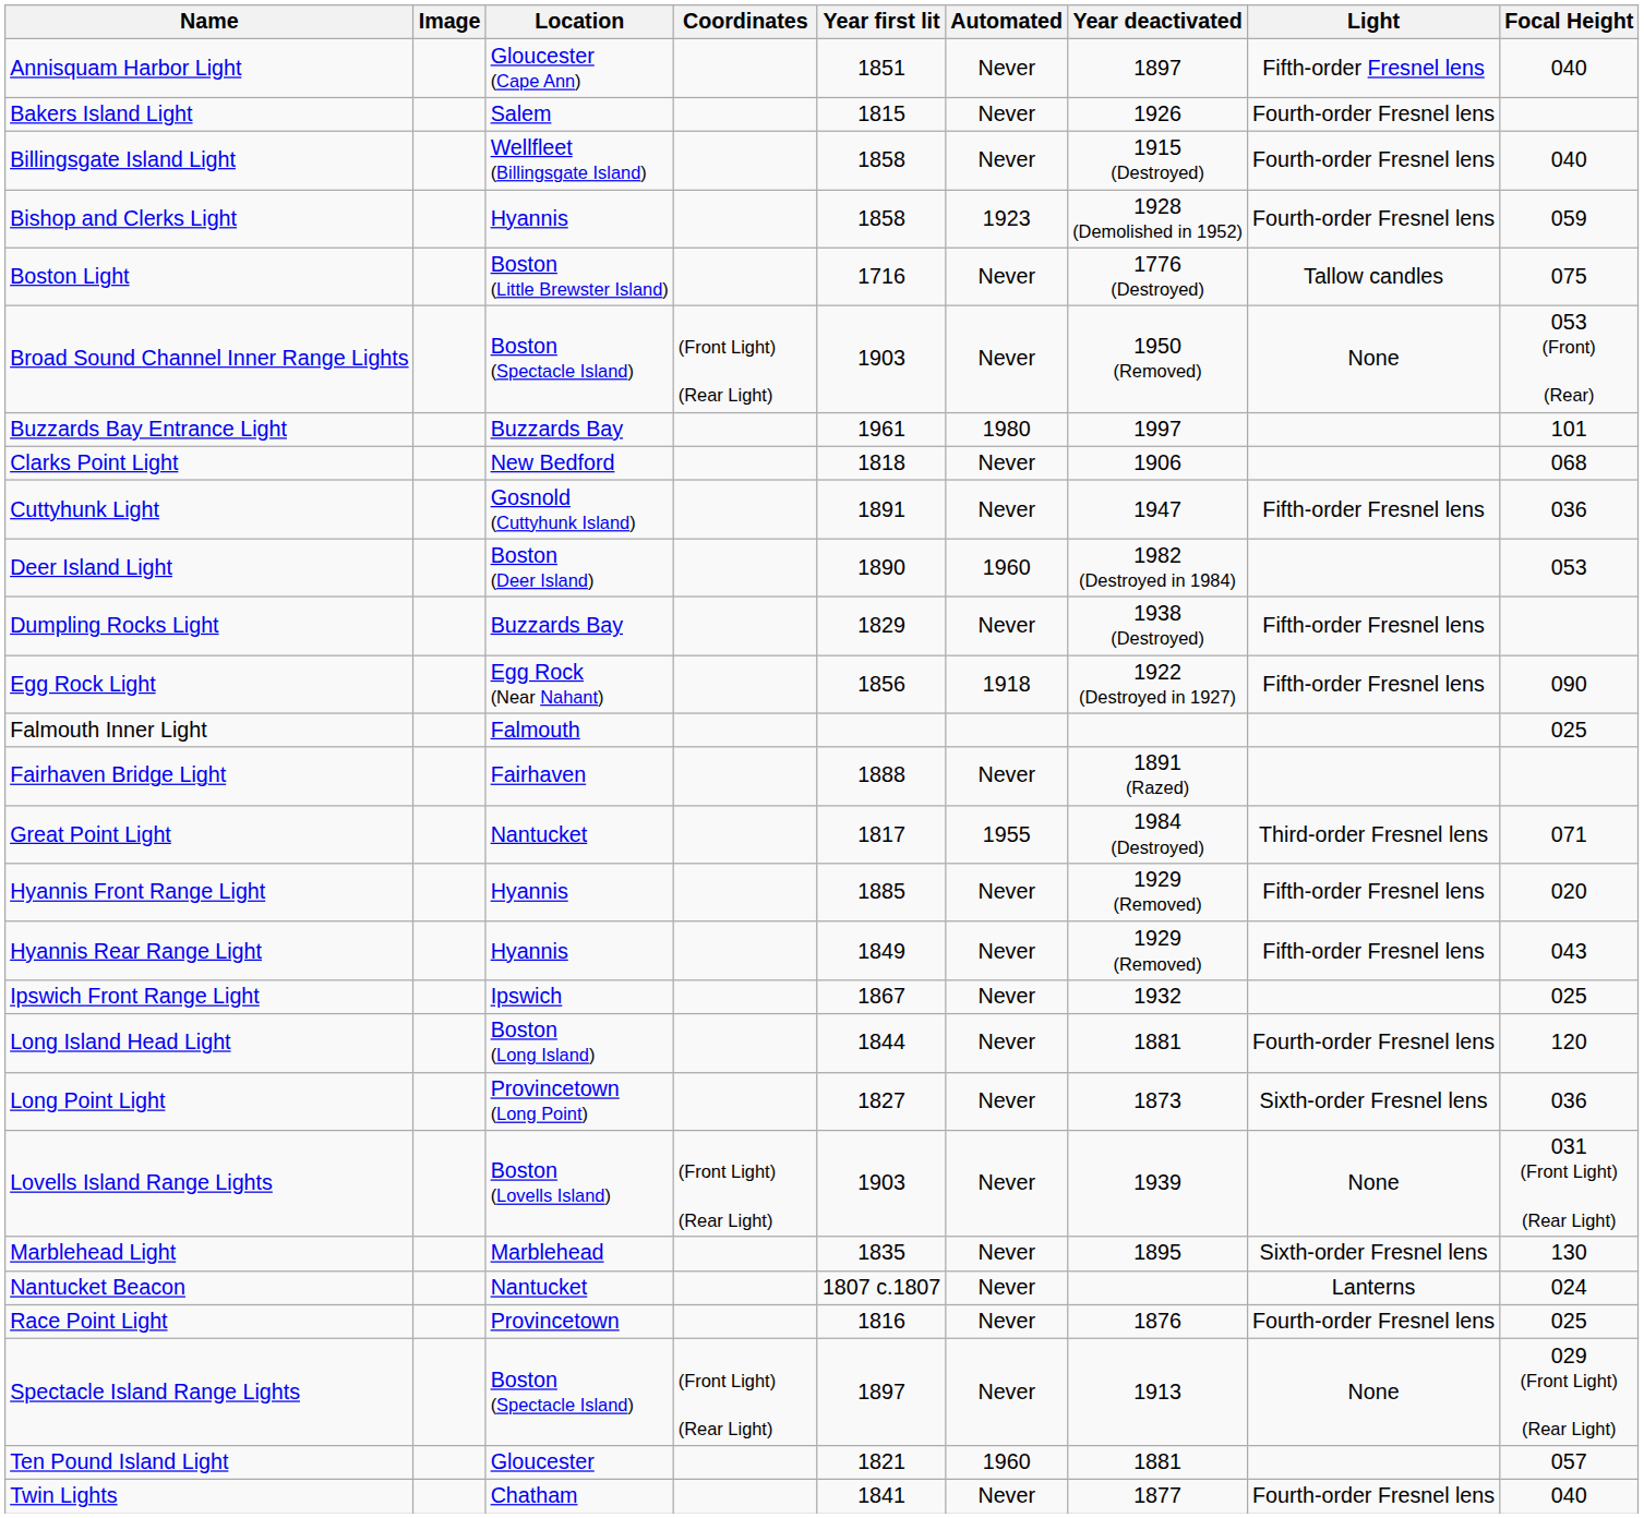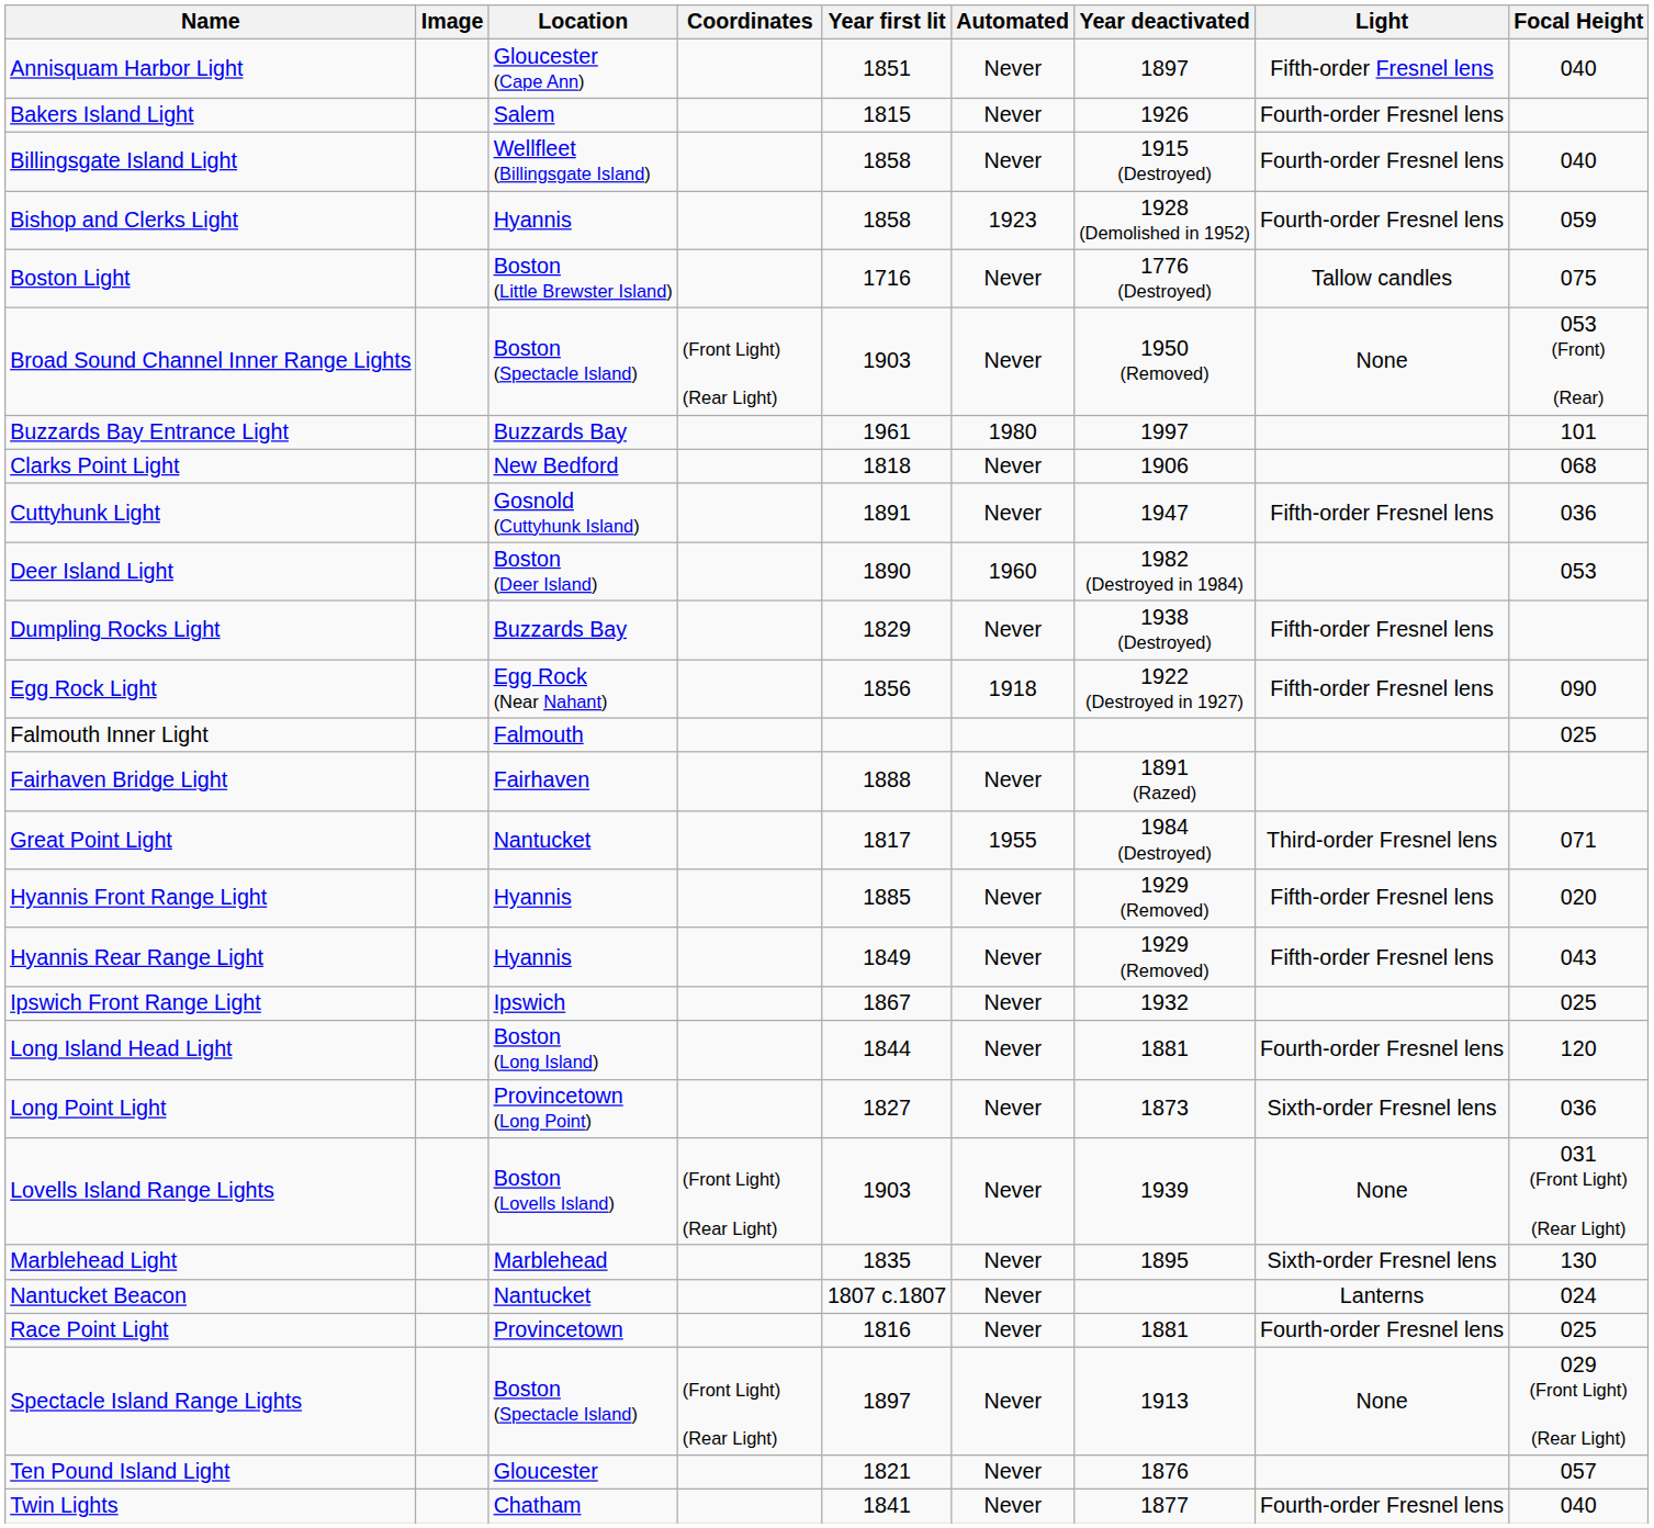 <table class="wikitable sortable">
 <tr>
 <th>Name</th>
 <th scope="col" class="unsortable">Image</th>
 <th>Location</th>
 <th width="100">Coordinates</th>
 <th>Year first lit</th>
 <th>Automated</th>
 <th>Year deactivated</th>
 <th>Light</th>
 <th>Focal Height</th>
 </tr>
 <tr>
 <td><a href='#'>Annisquam Harbor Light</a></td>
 <td></td>
 <td><a href='#'>Gloucester</a><br><small>(<a href='#'>Cape Ann</a>)</small></td>
 <td></td>
 <td style="text-align: center;">1851</td>
 <td style="text-align: center;">Never</td>
 <td style="text-align: center;">1897<br> </td>
 <td style="text-align: center;">Fifth-order <a href='#'>Fresnel lens</a></td>
 <td style="text-align: center;"><span>040</span> </td>
 </tr>
 <tr>
 <td><a href='#'>Bakers Island Light</a></td>
 <td></td>
 <td><a href='#'>Salem</a></td>
 <td></td>
 <td style="text-align: center;">1815</td>
 <td style="text-align: center;">Never</td>
 <td style="text-align: center;">1926<br></td>
 <td style="text-align: center;">Fourth-order Fresnel lens</td>
 <td></td>
 </tr>
 <tr>
 <td><a href='#'>Billingsgate Island Light</a></td>
 <td></td>
 <td><a href='#'>Wellfleet</a><br><small>(<a href='#'>Billingsgate Island</a>)</small></td>
 <td></td>
 <td style="text-align: center;">1858</td>
 <td style="text-align: center;">Never</td>
 <td style="text-align: center;">1915<br><small>(Destroyed)</small></td>
 <td style="text-align: center;">Fourth-order Fresnel lens</td>
 <td style="text-align: center;"><span>040</span> </td>
 </tr>
 <tr>
 <td><a href='#'>Bishop and Clerks Light</a></td>
 <td></td>
 <td><a href='#'>Hyannis</a></td>
 <td></td>
 <td style="text-align: center;">1858</td>
 <td style="text-align: center;">1923</td>
 <td style="text-align: center;">1928<br><small>(Demolished in 1952)</small></td>
 <td style="text-align: center;">Fourth-order Fresnel lens</td>
 <td style="text-align: center;"><span>059</span> </td>
 </tr>
 <tr>
 <td><a href='#'>Boston Light</a></td>
 <td></td>
 <td><a href='#'>Boston</a><br><small>(<a href='#'>Little Brewster Island</a>)</small></td>
 <td></td>
 <td style="text-align: center;">1716</td>
 <td style="text-align: center;">Never</td>
 <td style="text-align: center;">1776<br><small>(Destroyed)</small></td>
 <td style="text-align: center;">Tallow candles</td>
 <td style="text-align: center;"><span>075</span> </td>
 </tr>
 <tr>
 <td><a href='#'>Broad Sound Channel Inner Range Lights</a></td>
 <td></td>
 <td><a href='#'>Boston</a><br><small>(<a href='#'>Spectacle Island</a>)</small></td>
 <td><br><small>(Front Light)</small><br><br><small>(Rear Light)</small></td>
 <td style="text-align: center;">1903</td>
 <td style="text-align: center;">Never</td>
 <td style="text-align: center;">1950<br><small>(Removed)</small></td>
 <td style="text-align: center;">None</td>
 <td style="text-align: center;"><span>053</span> <br><small>(Front)</small><br><br><small>(Rear)</small></td>
 </tr>
 <tr>
 <td><a href='#'>Buzzards Bay Entrance Light</a></td>
 <td></td>
 <td><a href='#'>Buzzards Bay</a></td>
 <td></td>
 <td style="text-align: center;">1961</td>
 <td style="text-align: center;">1980</td>
 <td style="text-align: center;">1997<br></td>
 <td></td>
 <td style="text-align: center;"><span>101</span> </td>
 </tr>
 <tr>
 <td><a href='#'>Clarks Point Light</a></td>
 <td></td>
 <td><a href='#'>New Bedford</a></td>
 <td></td>
 <td style="text-align: center;">1818</td>
 <td style="text-align: center;">Never</td>
 <td style="text-align: center;">1906<br></td>
 <td></td>
 <td style="text-align: center;"><span>068</span> </td>
 </tr>
 <tr>
 <td><a href='#'>Cuttyhunk Light</a></td>
 <td></td>
 <td><a href='#'>Gosnold</a><br><small>(<a href='#'>Cuttyhunk Island</a>)</small></td>
 <td></td>
 <td style="text-align: center;">1891</td>
 <td style="text-align: center;">Never</td>
 <td style="text-align: center;">1947<br></td>
 <td style="text-align: center;">Fifth-order Fresnel lens</td>
 <td style="text-align: center;"><span>036</span> </td>
 </tr>
 <tr>
 <td><a href='#'>Deer Island Light</a></td>
 <td></td>
 <td><a href='#'>Boston</a><br><small>(<a href='#'>Deer Island</a>)</small></td>
 <td></td>
 <td style="text-align: center;">1890</td>
 <td style="text-align: center;">1960</td>
 <td style="text-align: center;">1982<br><small>(Destroyed in 1984)</small></td>
 <td></td>
 <td style="text-align: center;"><span>053</span> </td>
 </tr>
 <tr>
 <td><a href='#'>Dumpling Rocks Light</a></td>
 <td></td>
 <td><a href='#'>Buzzards Bay</a></td>
 <td></td>
 <td style="text-align: center;">1829</td>
 <td style="text-align: center;">Never</td>
 <td style="text-align: center;">1938<br><small>(Destroyed)</small></td>
 <td style="text-align: center;">Fifth-order Fresnel lens</td>
 <td></td>
 </tr>
 <tr>
 <td><a href='#'>Egg Rock Light</a></td>
 <td></td>
 <td><a href='#'>Egg Rock</a><br><small>(Near <a href='#'>Nahant</a>)</small></td>
 <td></td>
 <td style="text-align: center;">1856</td>
 <td style="text-align: center;">1918</td>
 <td style="text-align: center;">1922<br><small>(Destroyed in 1927)</small></td>
 <td style="text-align: center;">Fifth-order Fresnel lens</td>
 <td style="text-align: center;"><span>090</span> </td>
 </tr>
 <tr>
 <td>Falmouth Inner Light</td>
 <td></td>
 <td><a href='#'>Falmouth</a></td>
 <td></td>
 <td></td>
 <td></td>
 <td></td>
 <td></td>
 <td style="text-align: center;"><span>025</span> </td>
 </tr>
 <tr>
 <td><a href='#'>Fairhaven Bridge Light</a></td>
 <td></td>
 <td><a href='#'>Fairhaven</a></td>
 <td></td>
 <td style="text-align: center;">1888</td>
 <td style="text-align: center;">Never</td>
 <td style="text-align: center;">1891<br><small>(Razed)</small></td>
 <td></td>
 <td></td>
 </tr>
 <tr>
 <td><a href='#'>Great Point Light</a></td>
 <td></td>
 <td><a href='#'>Nantucket</a></td>
 <td></td>
 <td style="text-align: center;">1817</td>
 <td style="text-align: center;">1955</td>
 <td style="text-align: center;">1984<br><small>(Destroyed)</small></td>
 <td style="text-align: center;">Third-order Fresnel lens</td>
 <td style="text-align: center;"><span>071</span> </td>
 </tr>
 <tr>
 <td><a href='#'>Hyannis Front Range Light</a></td>
 <td></td>
 <td><a href='#'>Hyannis</a></td>
 <td></td>
 <td style="text-align: center;">1885</td>
 <td style="text-align: center;">Never</td>
 <td style="text-align: center;">1929<br><small>(Removed)</small></td>
 <td style="text-align: center;">Fifth-order Fresnel lens</td>
 <td style="text-align: center;"><span>020</span> </td>
 </tr>
 <tr>
 <td><a href='#'>Hyannis Rear Range Light</a></td>
 <td></td>
 <td><a href='#'>Hyannis</a></td>
 <td></td>
 <td style="text-align: center;">1849</td>
 <td style="text-align: center;">Never</td>
 <td style="text-align: center;">1929<br><small>(Removed)</small></td>
 <td style="text-align: center;">Fifth-order Fresnel lens</td>
 <td style="text-align: center;"><span>043</span> </td>
 </tr>
 <tr>
 <td><a href='#'>Ipswich Front Range Light</a></td>
 <td></td>
 <td><a href='#'>Ipswich</a></td>
 <td></td>
 <td style="text-align: center;">1867</td>
 <td style="text-align: center;">Never</td>
 <td style="text-align: center;">1932</td>
 <td></td>
 <td style="text-align: center;"><span>025</span> </td>
 </tr>
 <tr>
 <td><a href='#'>Long Island Head Light</a></td>
 <td></td>
 <td><a href='#'>Boston</a><br><small>(<a href='#'>Long Island</a>)</small></td>
 <td></td>
 <td style="text-align: center;">1844</td>
 <td style="text-align: center;">Never</td>
 <td style="text-align: center;">1881<br></td>
 <td style="text-align: center;">Fourth-order Fresnel lens</td>
 <td style="text-align: center;"><span>120</span> </td>
 </tr>
 <tr>
 <td><a href='#'>Long Point Light</a></td>
 <td></td>
 <td><a href='#'>Provincetown</a><br><small>(<a href='#'>Long Point</a>)</small></td>
 <td></td>
 <td style="text-align: center;">1827</td>
 <td style="text-align: center;">Never</td>
 <td style="text-align: center;">1873<br></td>
 <td style="text-align: center;">Sixth-order Fresnel lens</td>
 <td style="text-align: center;"><span>036</span> </td>
 </tr>
 <tr>
 <td><a href='#'>Lovells Island Range Lights</a></td>
 <td></td>
 <td><a href='#'>Boston</a><br><small>(<a href='#'>Lovells Island</a>)</small></td>
 <td><br><small>(Front Light)</small><br><br><small>(Rear Light)</small></td>
 <td style="text-align: center;">1903</td>
 <td style="text-align: center;">Never</td>
 <td style="text-align: center;">1939<br></td>
 <td style="text-align: center;">None</td>
 <td style="text-align: center;"><span>031</span> <br><small>(Front Light)</small><br><br><small>(Rear Light)</small></td>
 </tr>
 <tr>
 <td><a href='#'>Marblehead Light</a></td>
 <td></td>
 <td><a href='#'>Marblehead</a></td>
 <td></td>
 <td style="text-align: center;">1835</td>
 <td style="text-align: center;">Never</td>
 <td style="text-align: center;">1895<br></td>
 <td style="text-align: center;">Sixth-order Fresnel lens</td>
 <td style="text-align: center;"><span>130</span> </td>
 </tr>
 <tr>
 <td><a href='#'>Nantucket Beacon</a></td>
 <td></td>
 <td><a href='#'>Nantucket</a></td>
 <td></td>
 <td style="text-align: center;"><span>1807</span> c.1807</td>
 <td style="text-align: center;">Never</td>
 <td></td>
 <td style="text-align: center;">Lanterns</td>
 <td style="text-align: center;"><span>024</span> </td>
 </tr>
 <tr>
 <td><a href='#'>Race Point Light</a></td>
 <td></td>
 <td><a href='#'>Provincetown</a></td>
 <td></td>
 <td style="text-align: center;">1816</td>
 <td style="text-align: center;">Never</td>
-<td style="text-align: center;">1876<br></td>
+<td style="text-align: center;">1881<br></td>
 <td style="text-align: center;">Fourth-order Fresnel lens</td>
 <td style="text-align: center;"><span>025</span> </td>
 </tr>
 <tr>
 <td><a href='#'>Spectacle Island Range Lights</a></td>
 <td></td>
 <td><a href='#'>Boston</a><br><small>(<a href='#'>Spectacle Island</a>)</small></td>
 <td><br><small>(Front Light)</small><br> <br><small>(Rear Light)</small></td>
 <td style="text-align: center;">1897</td>
 <td style="text-align: center;">Never</td>
 <td style="text-align: center;">1913</td>
 <td style="text-align: center;">None</td>
 <td style="text-align: center;"><span>029</span> <br><small>(Front Light)</small><br> <br><small>(Rear Light)</small></td>
 </tr>
 <tr>
 <td><a href='#'>Ten Pound Island Light</a></td>
 <td></td>
 <td><a href='#'>Gloucester</a></td>
 <td></td>
 <td style="text-align: center;">1821</td>
-<td style="text-align: center;">1960</td>
-<td style="text-align: center;">1881<br></td>
+<td style="text-align: center;">Never</td>
+<td style="text-align: center;">1876<br></td>
 <td style="text-align: center;"></td>
 <td style="text-align: center;"><span>057</span> </td>
 </tr>
 <tr>
 <td><a href='#'>Twin Lights</a></td>
 <td></td>
 <td><a href='#'>Chatham</a></td>
 <td></td>
 <td style="text-align: center;">1841</td>
 <td style="text-align: center;">Never</td>
 <td style="text-align: center;">1877<br></td>
 <td style="text-align: center;">Fourth-order Fresnel lens</td>
 <td style="text-align: center;"><span>040</span> </td>
 </tr>
 </table>
